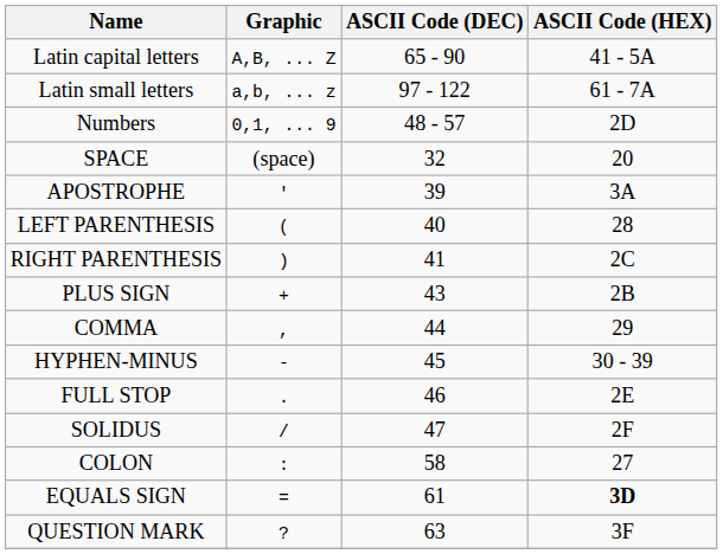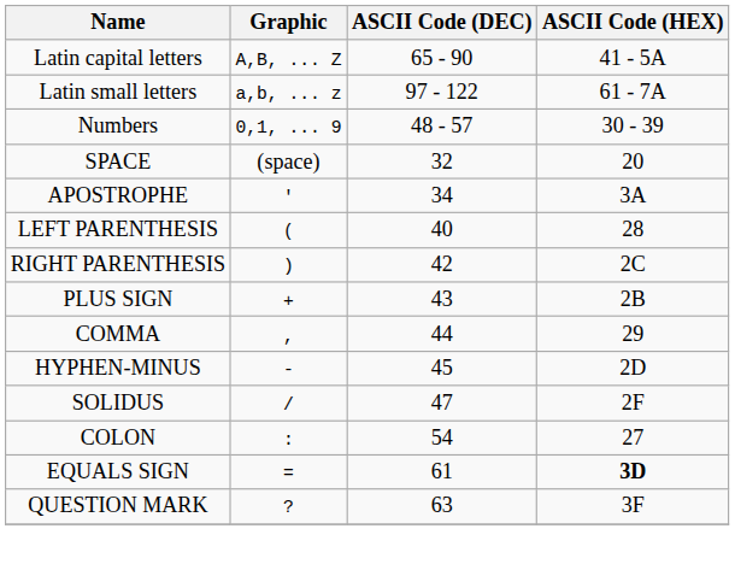 <table class="wikitable" style="text-align: center">
 <tr>
 <th>Name</th>
 <th>Graphic</th>
 <th>ASCII Code (DEC)</th>
 <th>ASCII Code (HEX)</th>
 </tr>
 <tr>
 <td>Latin capital letters</td>
 <td><code>A,B, ... Z</code></td>
 <td>65 - 90</td>
 <td>41 - 5A</td>
 </tr>
 <tr>
 <td>Latin small letters</td>
 <td><code>a,b, ... z</code></td>
 <td>97 - 122</td>
 <td>61 - 7A</td>
 </tr>
 <tr>
 <td>Numbers</td>
 <td><code>0,1, ... 9</code></td>
 <td>48 - 57</td>
-<td>2D</td>
+<td>30 - 39</td>
 </tr>
 <tr>
 <td>SPACE</td>
 <td>(space)</td>
 <td>32</td>
 <td>20</td>
 </tr>
 <tr>
 <td>APOSTROPHE</td>
 <td><code>'</code></td>
-<td>39</td>
+<td>34</td>
 <td>3A</td>
 </tr>
 <tr>
 <td>LEFT PARENTHESIS</td>
 <td><code>(</code></td>
 <td>40</td>
 <td>28</td>
 </tr>
 <tr>
 <td>RIGHT PARENTHESIS</td>
 <td><code>)</code></td>
-<td>41</td>
+<td>42</td>
 <td>2C</td>
 </tr>
 <tr>
 <td>PLUS SIGN</td>
 <td><code>+</code></td>
 <td>43</td>
 <td>2B</td>
 </tr>
 <tr>
 <td>COMMA</td>
 <td><code>,</code></td>
 <td>44</td>
 <td>29</td>
 </tr>
 <tr>
 <td>HYPHEN-MINUS</td>
 <td><code>-</code></td>
 <td>45</td>
-<td>30 - 39</td>
-</tr>
-<tr>
-<td>FULL STOP</td>
-<td><code>.</code></td>
-<td>46</td>
-<td>2E</td>
+<td>2D</td>
 </tr>
 <tr>
 <td>SOLIDUS</td>
 <td><code>/</code></td>
 <td>47</td>
 <td>2F</td>
 </tr>
 <tr>
 <td>COLON</td>
 <td><code>:</code></td>
-<td>58</td>
+<td>54</td>
 <td>27</td>
 </tr>
 <tr>
 <td>EQUALS SIGN</td>
 <td><code>=</code></td>
 <td>61</td>
 <td><strong>3D</strong></td>
 </tr>
 <tr>
 <td>QUESTION MARK</td>
 <td><code>?</code></td>
 <td>63</td>
 <td>3F</td>
 </tr>
 <tr>
 </tr>
 </table>
